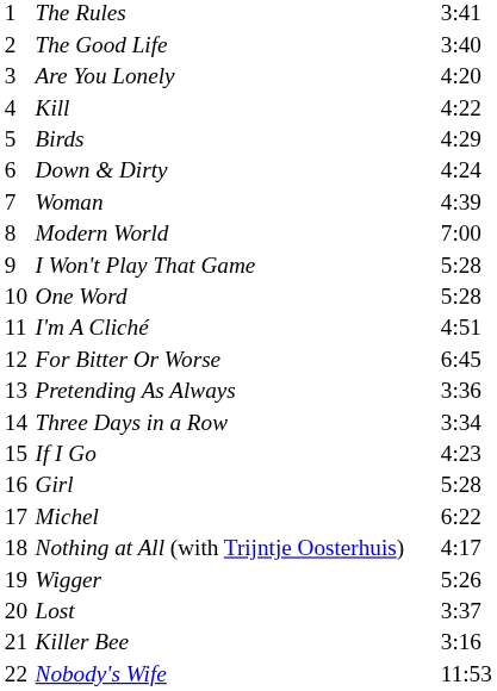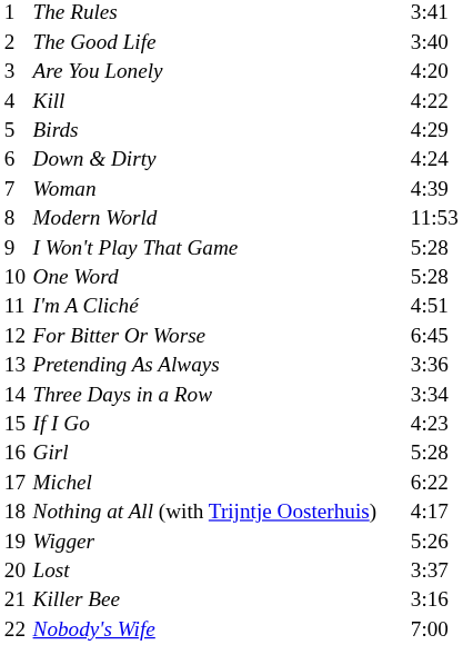 <table class="toccolours" align="left" style="width:350px; margin:0 0 0 1em; ">
 <tr>
 <td>1</td>
 <td><em>The Rules</em></td>
 <td>3:41</td>
 </tr>
 <tr>
 <td>2</td>
 <td><em>The Good Life</em></td>
 <td>3:40</td>
 </tr>
 <tr>
 <td>3</td>
 <td><em>Are You Lonely</em></td>
 <td>4:20</td>
 </tr>
 <tr>
 <td>4</td>
 <td><em>Kill</em></td>
 <td>4:22</td>
 </tr>
 <tr>
 <td>5</td>
 <td><em>Birds</em></td>
 <td>4:29</td>
 </tr>
 <tr>
 <td>6</td>
 <td><em>Down & Dirty</em></td>
 <td>4:24</td>
 </tr>
 <tr>
 <td>7</td>
 <td><em>Woman</em></td>
 <td>4:39</td>
 </tr>
 <tr>
 <td>8</td>
 <td><em>Modern World</em></td>
-<td>7:00</td>
+<td>11:53</td>
 </tr>
 <tr>
 <td>9</td>
 <td><em>I Won't Play That Game</em></td>
 <td>5:28</td>
 </tr>
 <tr>
 <td>10</td>
 <td><em>One Word</em></td>
 <td>5:28</td>
 </tr>
 <tr>
 <td>11</td>
 <td><em>I'm A Cliché</em></td>
 <td>4:51</td>
 </tr>
 <tr>
 <td>12</td>
 <td><em>For Bitter Or Worse</em></td>
 <td>6:45</td>
 </tr>
 <tr>
 <td>13</td>
 <td><em>Pretending As Always</em></td>
 <td>3:36</td>
 </tr>
 <tr>
 <td>14</td>
 <td><em>Three Days in a Row</em></td>
 <td>3:34</td>
 </tr>
 <tr>
 <td>15</td>
 <td><em>If I Go</em></td>
 <td>4:23</td>
 </tr>
 <tr>
 <td>16</td>
 <td><em>Girl</em></td>
 <td>5:28</td>
 </tr>
 <tr>
 <td>17</td>
 <td><em>Michel</em></td>
 <td>6:22</td>
 </tr>
 <tr>
 <td>18</td>
 <td><em>Nothing at All</em> (with <a href='#'>Trijntje Oosterhuis</a>)</td>
 <td>4:17</td>
 </tr>
 <tr>
 <td>19</td>
 <td><em>Wigger</em></td>
 <td>5:26</td>
 </tr>
 <tr>
 <td>20</td>
 <td><em>Lost</em></td>
 <td>3:37</td>
 </tr>
 <tr>
 <td>21</td>
 <td><em>Killer Bee</em></td>
 <td>3:16</td>
 </tr>
 <tr>
 <td>22</td>
 <td><em><a href='#'>Nobody's Wife</a></em></td>
-<td>11:53</td>
+<td>7:00</td>
 </tr>
 </table>
